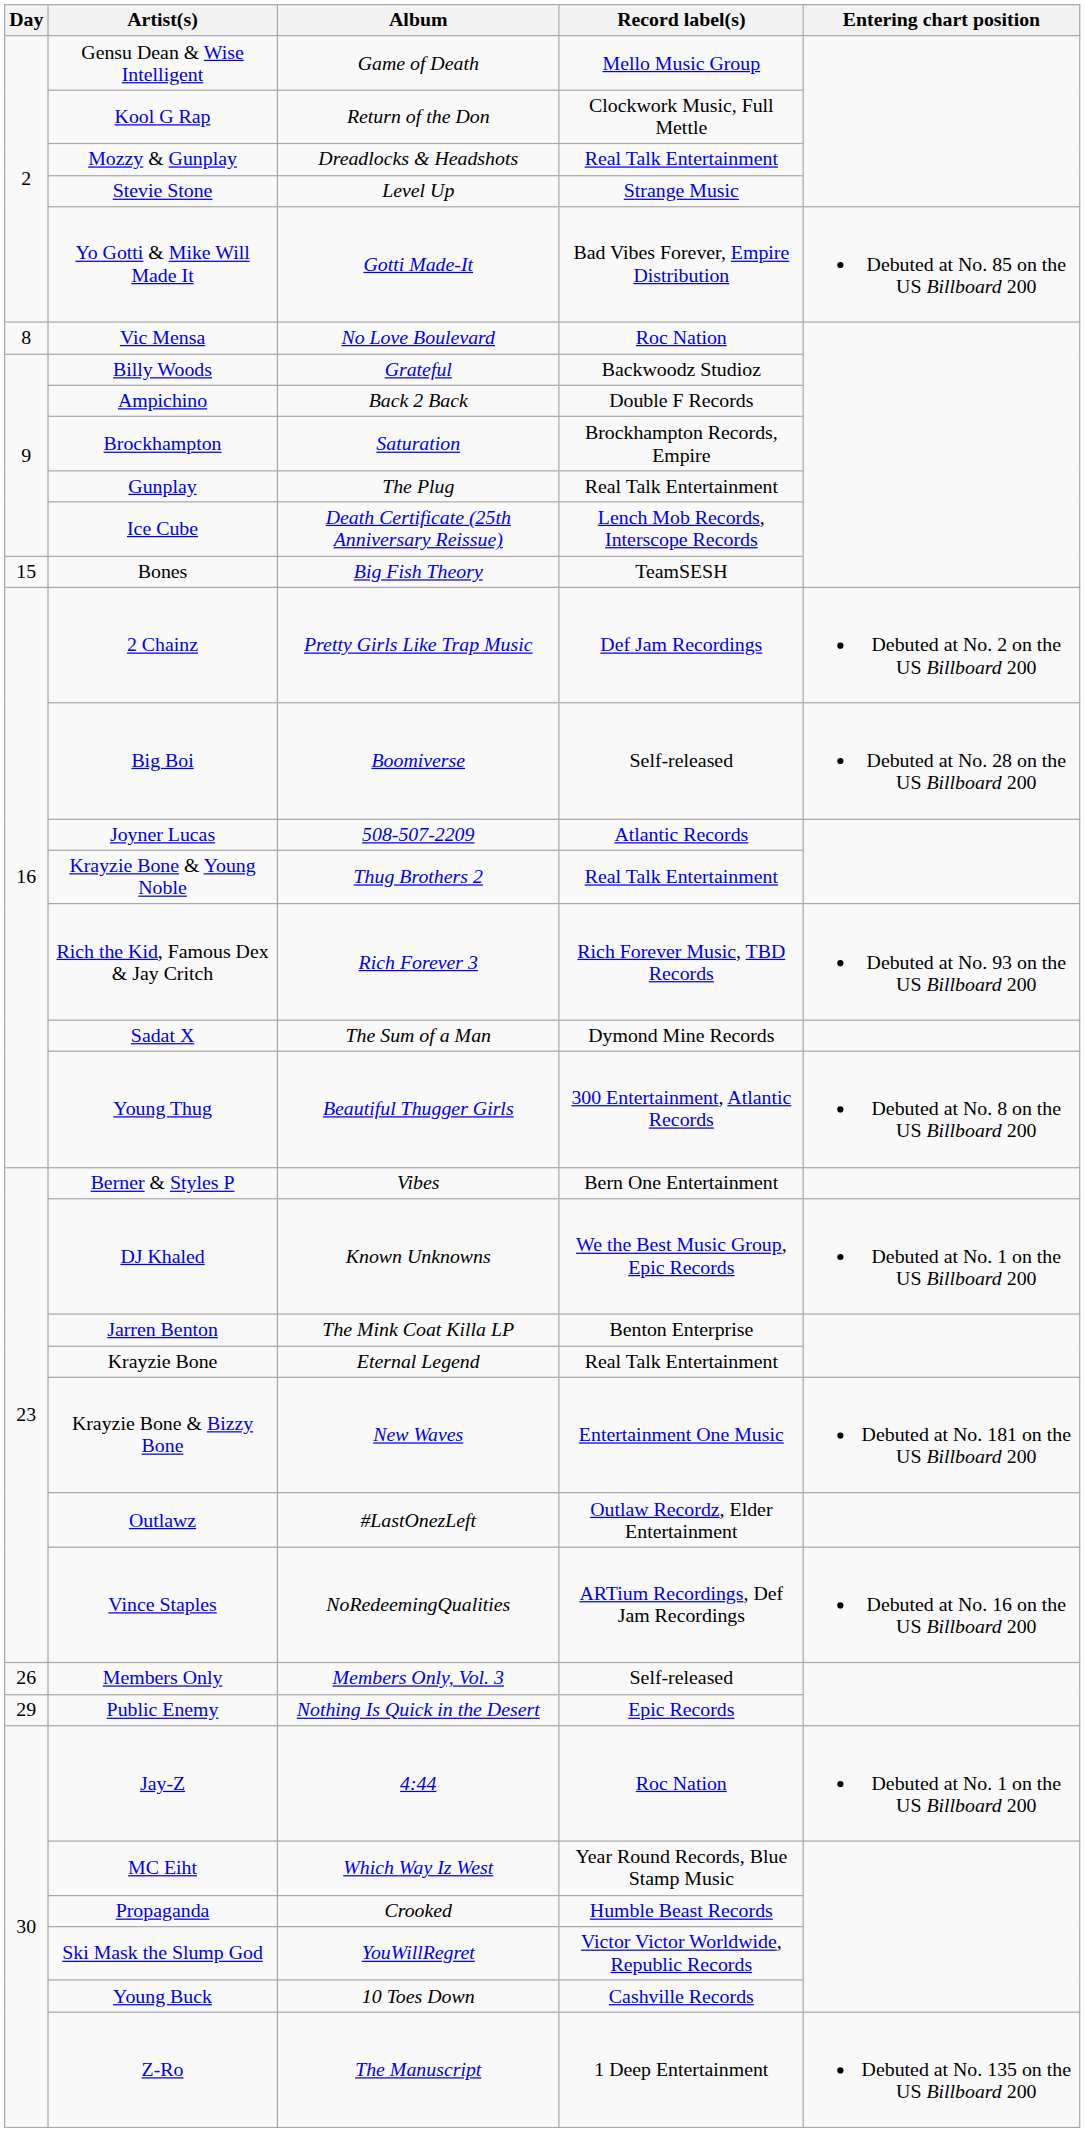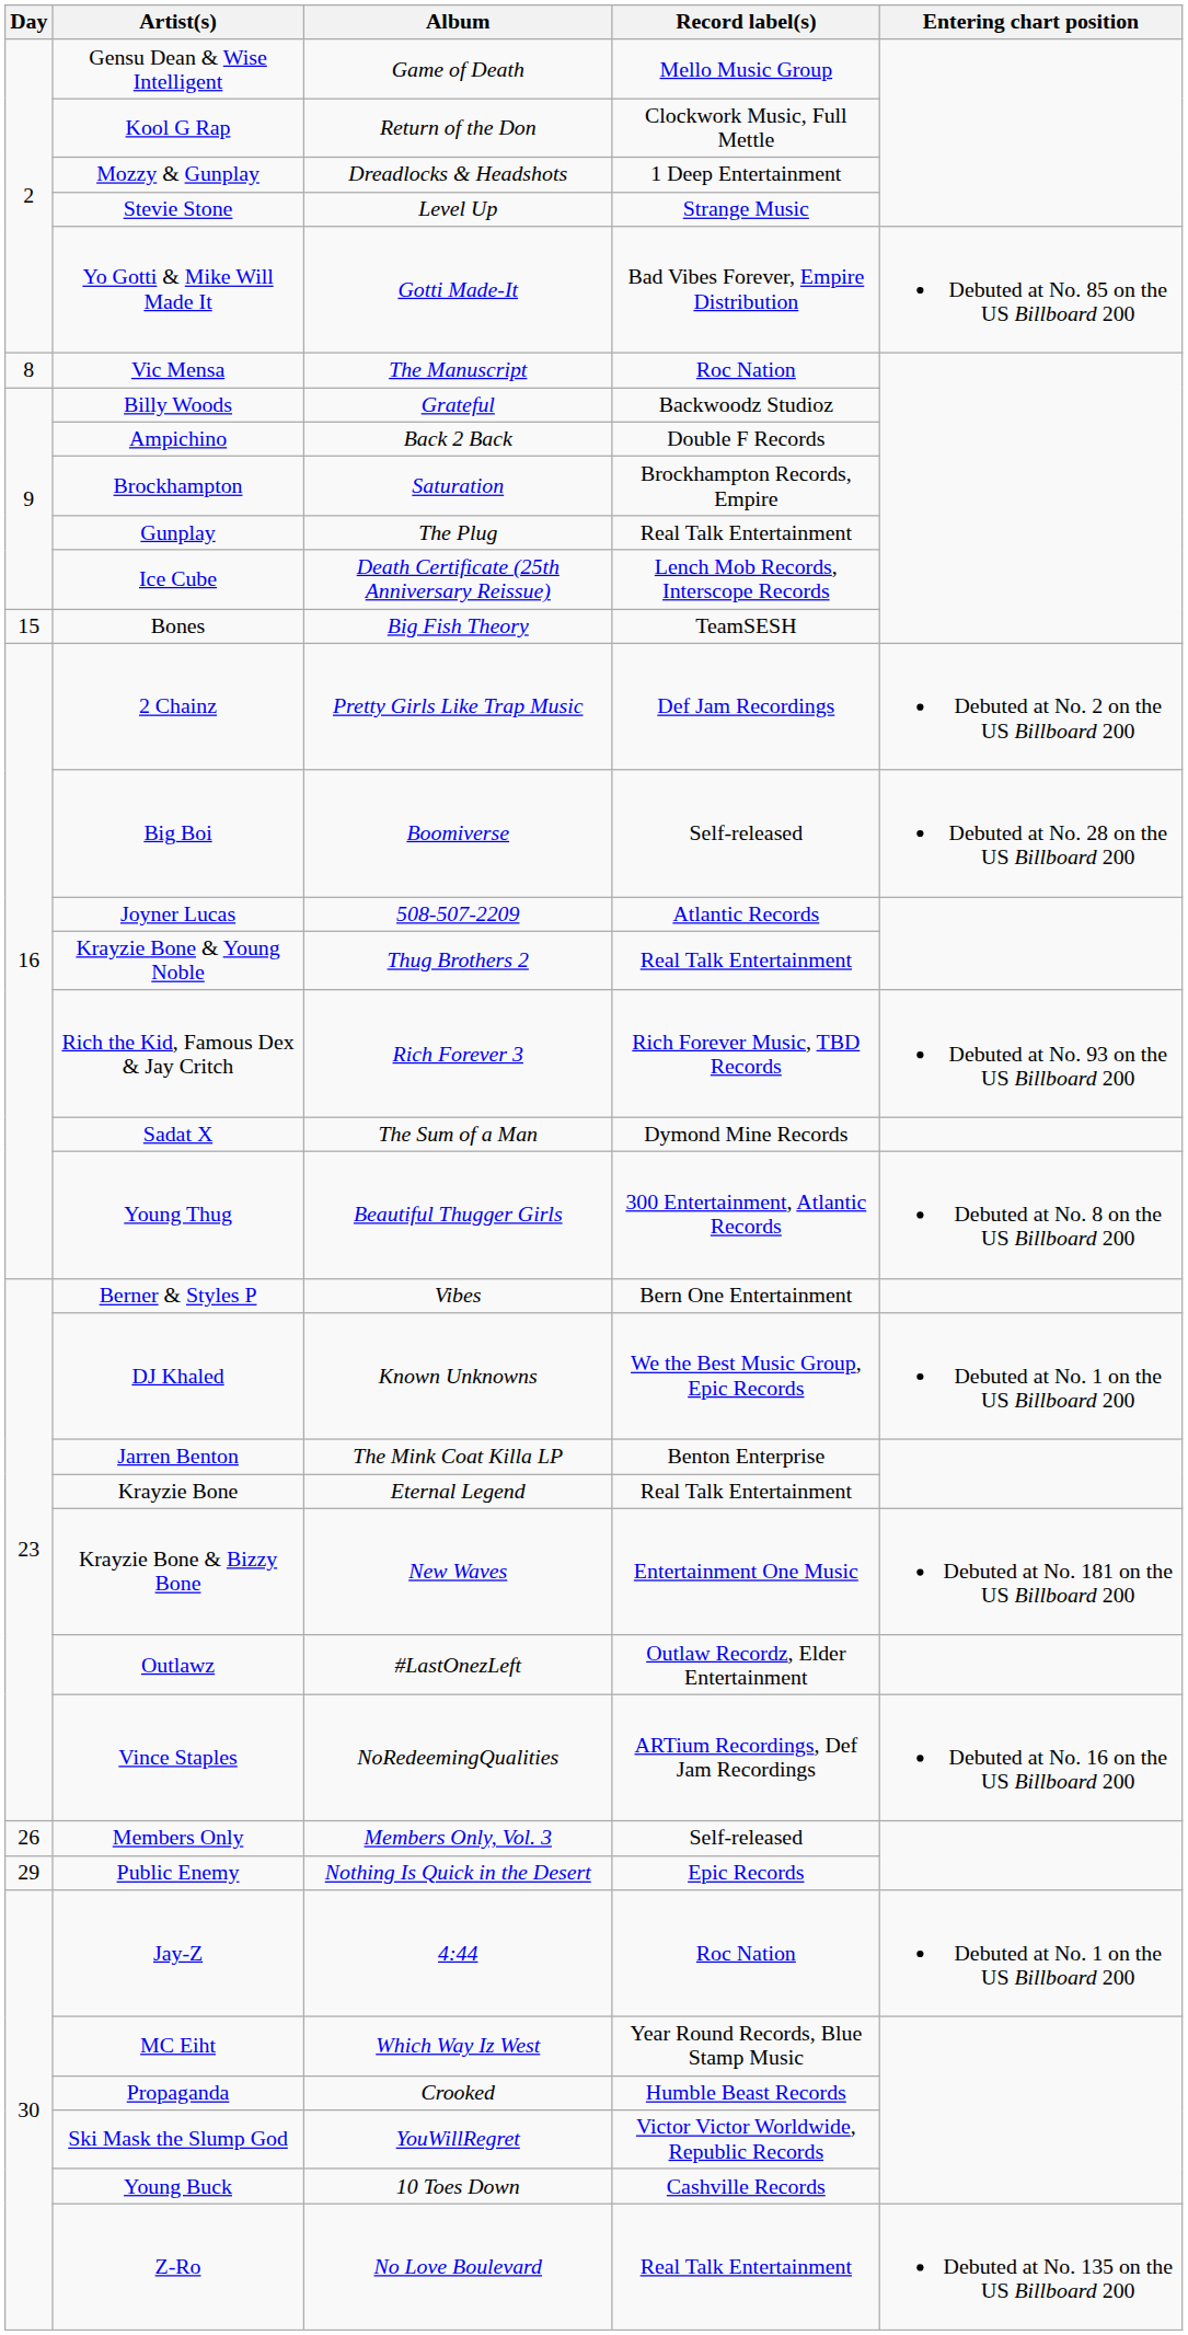 <table class="wikitable" style="text-align:center;">
 <tr>
 <th scope="col">Day</th>
 <th scope="col">Artist(s)</th>
 <th scope="col">Album</th>
 <th scope="col">Record label(s)</th>
 <th scope="col">Entering chart position</th>
 </tr>
 <tr>
 <td rowspan="5">2</td>
 <td>Gensu Dean & <a href='#'>Wise Intelligent</a></td>
 <td><em>Game of Death</em></td>
 <td><a href='#'>Mello Music Group</a></td>
 <td rowspan="4"></td>
 </tr>
 <tr>
 <td><a href='#'>Kool G Rap</a></td>
 <td><em>Return of the Don</em></td>
 <td>Clockwork Music, Full Mettle</td>
 </tr>
 <tr>
 <td><a href='#'>Mozzy</a> & <a href='#'>Gunplay</a></td>
 <td><em>Dreadlocks & Headshots</em></td>
-<td><a href='#'>Real Talk Entertainment</a></td>
+<td>1 Deep Entertainment</td>
 </tr>
 <tr>
 <td><a href='#'>Stevie Stone</a></td>
 <td><em>Level Up</em></td>
 <td><a href='#'>Strange Music</a></td>
 </tr>
 <tr>
 <td><a href='#'>Yo Gotti</a> & <a href='#'>Mike Will Made It</a></td>
 <td><em><a href='#'>Gotti Made-It</a></em></td>
 <td>Bad Vibes Forever, <a href='#'>Empire Distribution</a></td>
 <td><br><ul><li>Debuted at No. 85 on the US <em>Billboard</em> 200</li></ul></td>
 </tr>
 <tr>
 <td>8</td>
 <td><a href='#'>Vic Mensa</a></td>
-<td><em><a href='#'>No Love Boulevard</a></em></td>
+<td><em><a href='#'>The Manuscript</a></em></td>
 <td><a href='#'>Roc Nation</a></td>
 <td rowspan="7"></td>
 </tr>
 <tr>
 <td rowspan="5">9</td>
 <td><a href='#'>Billy Woods</a></td>
 <td><em><a href='#'>Grateful</a></em></td>
 <td>Backwoodz Studioz</td>
 </tr>
 <tr>
 <td><a href='#'>Ampichino</a></td>
 <td><em>Back 2 Back</em></td>
 <td>Double F Records</td>
 </tr>
 <tr>
 <td><a href='#'>Brockhampton</a></td>
 <td><em><a href='#'>Saturation</a></em></td>
 <td>Brockhampton Records, Empire</td>
 </tr>
 <tr>
 <td><a href='#'>Gunplay</a></td>
 <td><em>The Plug</em></td>
 <td>Real Talk Entertainment</td>
 </tr>
 <tr>
 <td><a href='#'>Ice Cube</a></td>
 <td><em><a href='#'>Death Certificate (25th Anniversary Reissue)</a></em></td>
 <td><a href='#'>Lench Mob Records</a>, <a href='#'>Interscope Records</a></td>
 </tr>
 <tr>
 <td>15</td>
 <td>Bones</td>
 <td><em><a href='#'>Big Fish Theory</a></em></td>
 <td>TeamSESH</td>
 </tr>
 <tr>
 <td rowspan="7">16</td>
 <td><a href='#'>2 Chainz</a></td>
 <td><em><a href='#'>Pretty Girls Like Trap Music</a></em></td>
 <td><a href='#'>Def Jam Recordings</a></td>
 <td><br><ul><li>Debuted at No. 2 on the US <em>Billboard</em> 200</li></ul></td>
 </tr>
 <tr>
 <td><a href='#'>Big Boi</a></td>
 <td><em><a href='#'>Boomiverse</a></em></td>
 <td>Self-released</td>
 <td><br><ul><li>Debuted at No. 28 on the US <em>Billboard</em> 200</li></ul></td>
 </tr>
 <tr>
 <td><a href='#'>Joyner Lucas</a></td>
 <td><em><a href='#'>508-507-2209</a></em></td>
 <td><a href='#'>Atlantic Records</a></td>
 <td rowspan="2"></td>
 </tr>
 <tr>
 <td><a href='#'>Krayzie Bone</a> & <a href='#'>Young Noble</a></td>
 <td><em><a href='#'>Thug Brothers 2</a></em></td>
 <td><a href='#'>Real Talk Entertainment</a></td>
 </tr>
 <tr>
 <td><a href='#'>Rich the Kid</a>, Famous Dex & Jay Critch</td>
 <td><em><a href='#'>Rich Forever 3</a></em></td>
 <td><a href='#'>Rich Forever Music</a>, <a href='#'>TBD Records</a></td>
 <td><br><ul><li>Debuted at No. 93 on the US <em>Billboard</em> 200</li></ul></td>
 </tr>
 <tr>
 <td><a href='#'>Sadat X</a></td>
 <td><em>The Sum of a Man</em></td>
 <td>Dymond Mine Records</td>
 <td></td>
 </tr>
 <tr>
 <td><a href='#'>Young Thug</a></td>
 <td><em><a href='#'>Beautiful Thugger Girls</a></em></td>
 <td><a href='#'>300 Entertainment</a>, <a href='#'>Atlantic Records</a></td>
 <td><br><ul><li>Debuted at No. 8 on the US <em>Billboard</em> 200</li></ul></td>
 </tr>
 <tr>
 <td rowspan="7">23</td>
 <td><a href='#'>Berner</a> & <a href='#'>Styles P</a></td>
 <td><em>Vibes</em></td>
 <td>Bern One Entertainment</td>
 <td></td>
 </tr>
 <tr>
 <td><a href='#'>DJ Khaled</a></td>
 <td><em>Known Unknowns</em></td>
 <td><a href='#'>We the Best Music Group</a>, <a href='#'>Epic Records</a></td>
 <td><br><ul><li>Debuted at No. 1 on the US <em>Billboard</em> 200</li></ul></td>
 </tr>
 <tr>
 <td><a href='#'>Jarren Benton</a></td>
 <td><em>The Mink Coat Killa LP</em></td>
 <td>Benton Enterprise</td>
 <td rowspan="2"></td>
 </tr>
 <tr>
 <td>Krayzie Bone</td>
 <td><em>Eternal Legend</em></td>
 <td>Real Talk Entertainment</td>
 </tr>
 <tr>
 <td>Krayzie Bone & <a href='#'>Bizzy Bone</a></td>
 <td><em><a href='#'>New Waves</a></em></td>
 <td><a href='#'>Entertainment One Music</a></td>
 <td><br><ul><li>Debuted at No. 181 on the US <em>Billboard</em> 200</li></ul></td>
 </tr>
 <tr>
 <td><a href='#'>Outlawz</a></td>
 <td><em>#LastOnezLeft</em></td>
 <td><a href='#'>Outlaw Recordz</a>, Elder Entertainment</td>
 <td></td>
 </tr>
 <tr>
 <td><a href='#'>Vince Staples</a></td>
 <td><em>NoRedeemingQualities</em></td>
 <td><a href='#'>ARTium Recordings</a>, Def Jam Recordings</td>
 <td><br><ul><li>Debuted at No. 16 on the US <em>Billboard</em> 200</li></ul></td>
 </tr>
 <tr>
 <td>26</td>
 <td><a href='#'>Members Only</a></td>
 <td><em><a href='#'>Members Only, Vol. 3</a></em></td>
 <td>Self-released</td>
 <td rowspan="2"></td>
 </tr>
 <tr>
 <td>29</td>
 <td><a href='#'>Public Enemy</a></td>
 <td><em><a href='#'>Nothing Is Quick in the Desert</a></em></td>
 <td><a href='#'>Epic Records</a></td>
 </tr>
 <tr>
 <td rowspan="6">30</td>
 <td><a href='#'>Jay-Z</a></td>
 <td><em><a href='#'>4:44</a></em></td>
 <td><a href='#'>Roc Nation</a></td>
 <td><br><ul><li>Debuted at No. 1 on the US <em>Billboard</em> 200</li></ul></td>
 </tr>
 <tr>
 <td><a href='#'>MC Eiht</a></td>
 <td><em><a href='#'>Which Way Iz West</a></em></td>
 <td>Year Round Records, Blue Stamp Music</td>
 <td rowspan="4"></td>
 </tr>
 <tr>
 <td><a href='#'>Propaganda</a></td>
 <td><em>Crooked</em></td>
 <td><a href='#'>Humble Beast Records</a></td>
 </tr>
 <tr>
 <td><a href='#'>Ski Mask the Slump God</a></td>
 <td><em><a href='#'>YouWillRegret</a></em></td>
 <td><a href='#'>Victor Victor Worldwide</a>, <a href='#'>Republic Records</a></td>
 </tr>
 <tr>
 <td><a href='#'>Young Buck</a></td>
 <td><em>10 Toes Down</em></td>
 <td><a href='#'>Cashville Records</a></td>
 </tr>
 <tr>
 <td><a href='#'>Z-Ro</a></td>
-<td><em><a href='#'>The Manuscript</a></em></td>
-<td>1 Deep Entertainment</td>
+<td><em><a href='#'>No Love Boulevard</a></em></td>
+<td><a href='#'>Real Talk Entertainment</a></td>
 <td><br><ul><li>Debuted at No. 135 on the US <em>Billboard</em> 200</li></ul></td>
 </tr>
 </table>
